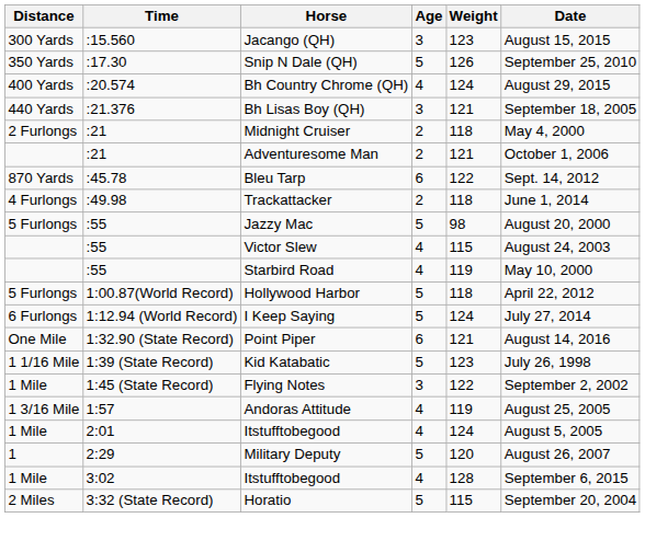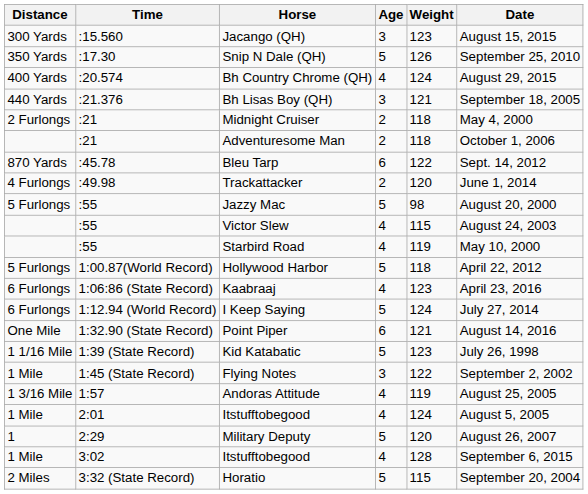 <table class="wikitable">
 <tr>
 <th>Distance</th>
 <th>Time</th>
 <th>Horse</th>
 <th>Age</th>
 <th>Weight</th>
 <th>Date</th>
 </tr>
 <tr>
 <td>300 Yards</td>
 <td>:15.560</td>
 <td>Jacango (QH)</td>
 <td>3</td>
 <td>123</td>
 <td>August 15, 2015</td>
 </tr>
 <tr>
 <td>350 Yards</td>
 <td>:17.30</td>
 <td>Snip N Dale (QH)</td>
 <td>5</td>
 <td>126</td>
 <td>September 25, 2010</td>
 </tr>
 <tr>
 <td>400 Yards</td>
 <td>:20.574</td>
 <td>Bh Country Chrome (QH)</td>
 <td>4</td>
 <td>124</td>
 <td>August 29, 2015</td>
 </tr>
 <tr>
 <td>440 Yards</td>
 <td>:21.376</td>
 <td>Bh Lisas Boy (QH)</td>
 <td>3</td>
 <td>121</td>
 <td>September 18, 2005</td>
 </tr>
 <tr>
 <td>2 Furlongs</td>
 <td>:21</td>
 <td>Midnight Cruiser</td>
 <td>2</td>
 <td>118</td>
 <td>May 4, 2000</td>
 </tr>
 <tr>
 <td></td>
 <td>:21</td>
 <td>Adventuresome Man</td>
 <td>2</td>
-<td>121</td>
+<td>118</td>
 <td>October 1, 2006</td>
 </tr>
 <tr>
 <td>870 Yards</td>
 <td>:45.78</td>
 <td>Bleu Tarp</td>
 <td>6</td>
 <td>122</td>
 <td>Sept. 14, 2012</td>
 </tr>
 <tr>
 <td>4 Furlongs</td>
 <td>:49.98</td>
 <td>Trackattacker</td>
 <td>2</td>
-<td>118</td>
+<td>120</td>
 <td>June 1, 2014</td>
 </tr>
 <tr>
 <td>5 Furlongs</td>
 <td>:55</td>
 <td>Jazzy Mac</td>
 <td>5</td>
 <td>98</td>
 <td>August 20, 2000</td>
 </tr>
 <tr>
 <td></td>
 <td>:55</td>
 <td>Victor Slew</td>
 <td>4</td>
 <td>115</td>
 <td>August 24, 2003</td>
 </tr>
 <tr>
 <td></td>
 <td>:55</td>
 <td>Starbird Road</td>
 <td>4</td>
 <td>119</td>
 <td>May 10, 2000</td>
 </tr>
 <tr>
 <td>5 Furlongs</td>
 <td>1:00.87(World Record)</td>
 <td>Hollywood Harbor</td>
 <td>5</td>
 <td>118</td>
 <td>April 22, 2012</td>
+</tr>
+<tr>
+<td>6 Furlongs</td>
+<td>1:06:86 (State Record)</td>
+<td>Kaabraaj</td>
+<td>4</td>
+<td>123</td>
+<td>April 23, 2016</td>
 </tr>
 <tr>
 <td>6 Furlongs</td>
 <td>1:12.94 (World Record)</td>
 <td>I Keep Saying</td>
 <td>5</td>
 <td>124</td>
 <td>July 27, 2014</td>
 </tr>
 <tr>
 <td>One Mile</td>
 <td>1:32.90 (State Record)</td>
 <td>Point Piper</td>
 <td>6</td>
 <td>121</td>
 <td>August 14, 2016</td>
 </tr>
 <tr>
 <td>1 1/16 Mile</td>
 <td>1:39 (State Record)</td>
 <td>Kid Katabatic</td>
 <td>5</td>
 <td>123</td>
 <td>July 26, 1998</td>
 </tr>
 <tr>
 <td>1 Mile</td>
 <td>1:45 (State Record)</td>
 <td>Flying Notes</td>
 <td>3</td>
 <td>122</td>
 <td>September 2, 2002</td>
 </tr>
 <tr>
 <td>1 3/16 Mile</td>
 <td>1:57</td>
 <td>Andoras Attitude</td>
 <td>4</td>
 <td>119</td>
 <td>August 25, 2005</td>
 </tr>
 <tr>
 <td>1 Mile</td>
 <td>2:01</td>
 <td>Itstufftobegood</td>
 <td>4</td>
 <td>124</td>
 <td>August 5, 2005</td>
 </tr>
 <tr>
 <td>1</td>
 <td>2:29</td>
 <td>Military Deputy</td>
 <td>5</td>
 <td>120</td>
 <td>August 26, 2007</td>
 </tr>
 <tr>
 <td>1 Mile</td>
 <td>3:02</td>
 <td>Itstufftobegood</td>
 <td>4</td>
 <td>128</td>
 <td>September 6, 2015</td>
 </tr>
 <tr>
 <td>2 Miles</td>
 <td>3:32 (State Record)</td>
 <td>Horatio</td>
 <td>5</td>
 <td>115</td>
 <td>September 20, 2004</td>
 </tr>
 </table>
